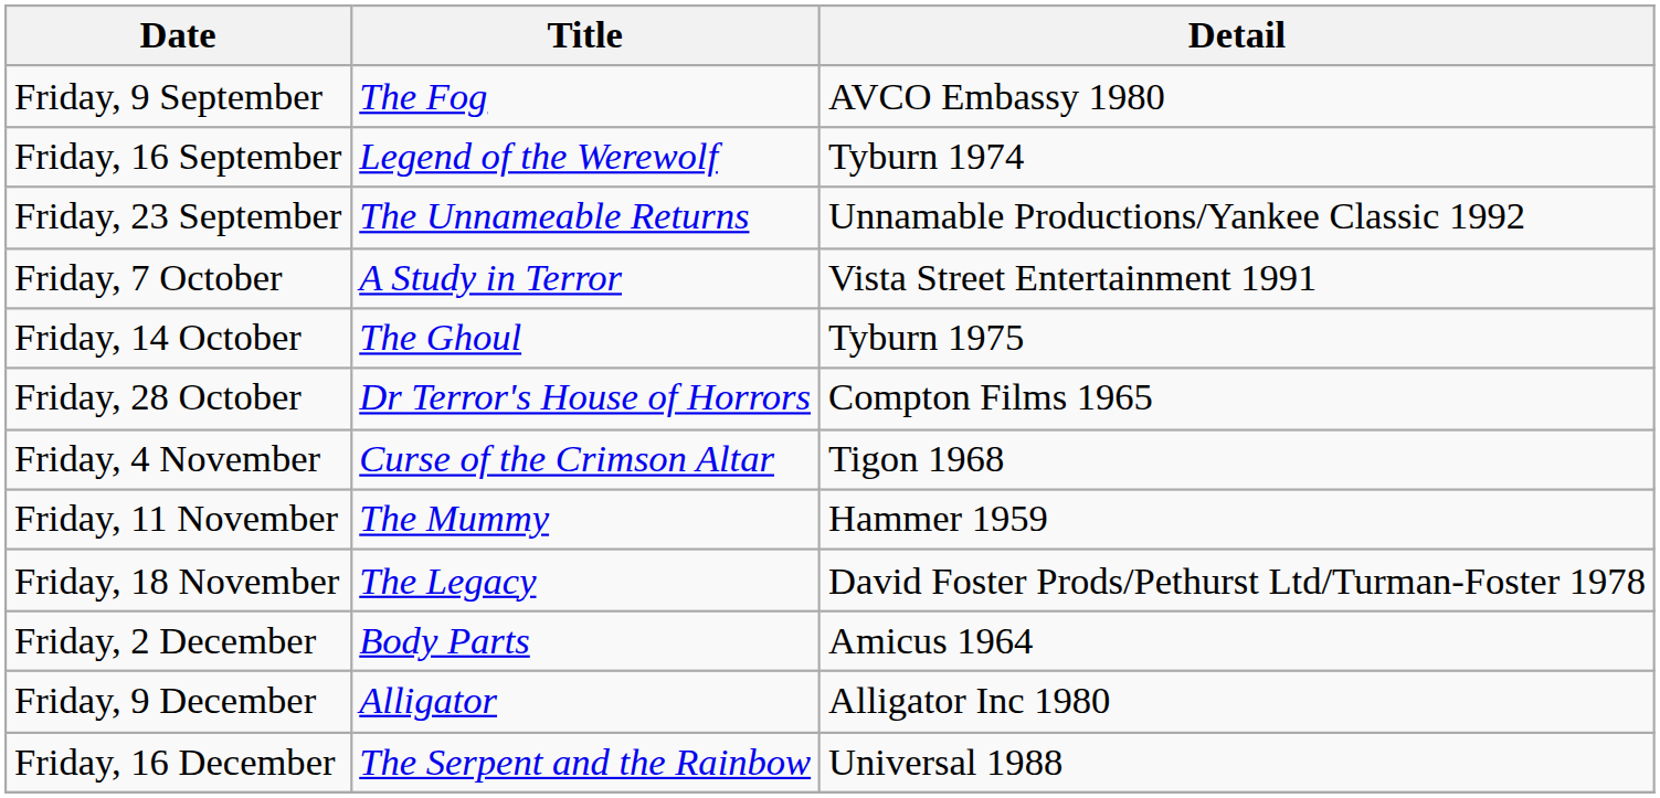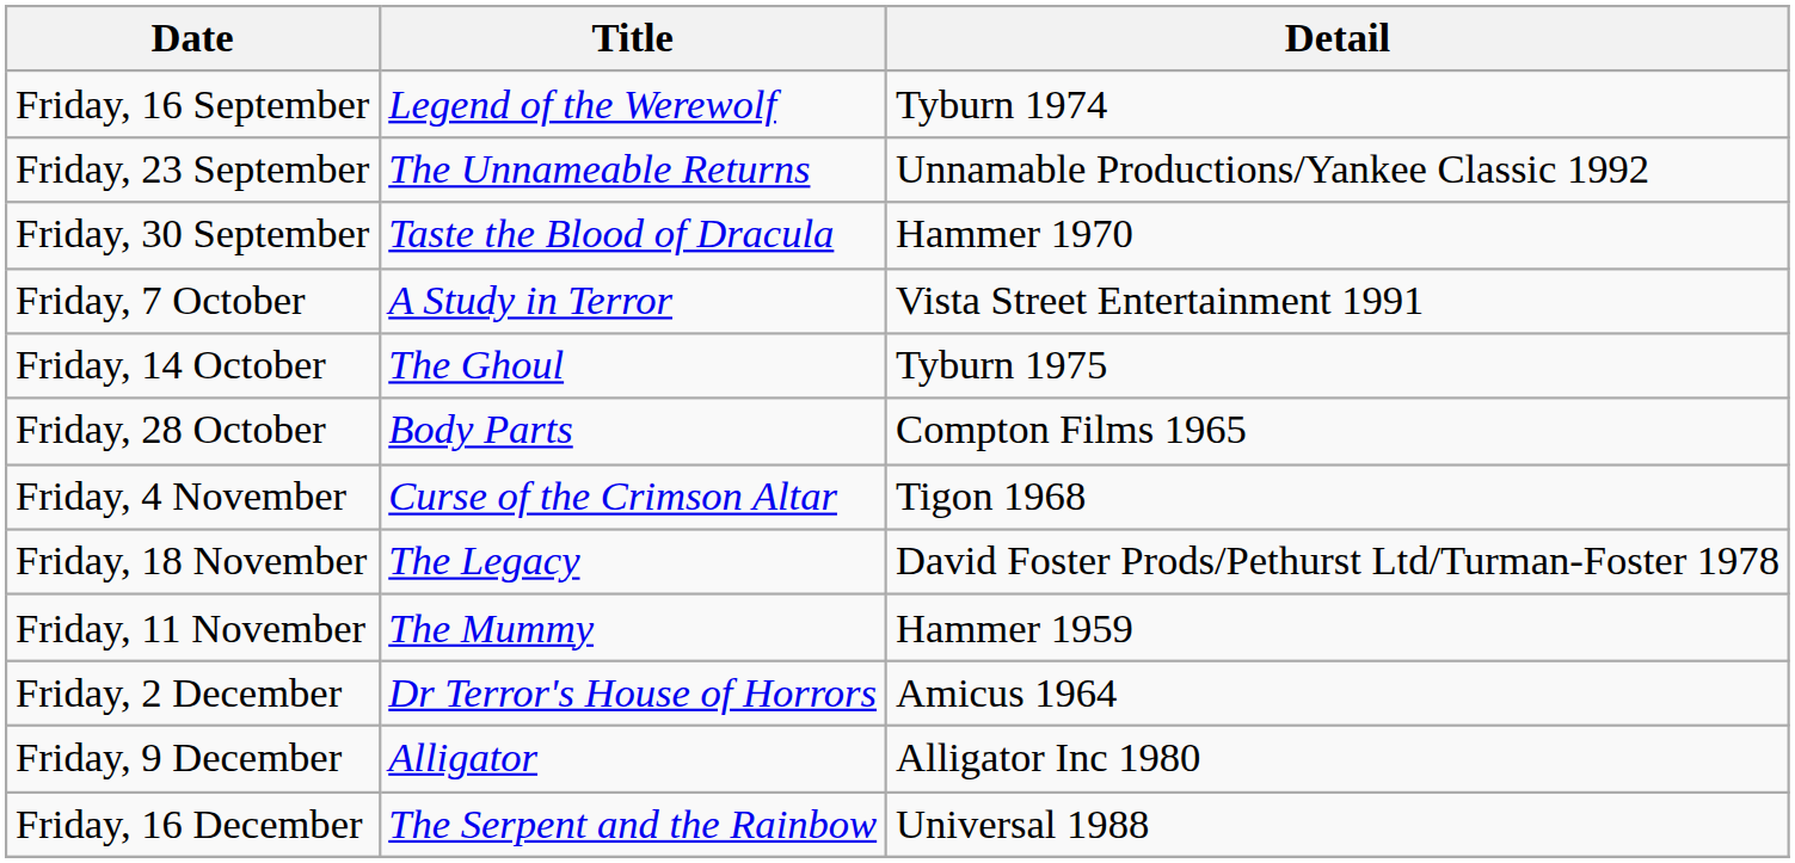 <table class="wikitable">
 <tr>
 <th>Date</th>
 <th>Title</th>
 <th>Detail</th>
-</tr>
-<tr>
-<td>Friday, 9 September</td>
-<td><em><a href='#'>The Fog</a></em></td>
-<td>AVCO Embassy 1980</td>
 </tr>
 <tr>
 <td>Friday, 16 September</td>
 <td><em><a href='#'>Legend of the Werewolf</a></em></td>
 <td>Tyburn 1974</td>
 </tr>
 <tr>
 <td>Friday, 23 September</td>
 <td><em><a href='#'>The Unnameable Returns</a></em></td>
 <td>Unnamable Productions/Yankee Classic 1992</td>
+</tr>
+<tr>
+<td>Friday, 30 September</td>
+<td><em><a href='#'>Taste the Blood of Dracula</a></em></td>
+<td>Hammer 1970</td>
 </tr>
 <tr>
 <td>Friday, 7 October</td>
 <td><em><a href='#'>A Study in Terror</a></em></td>
 <td>Vista Street Entertainment 1991</td>
 </tr>
 <tr>
 <td>Friday, 14 October</td>
 <td><em><a href='#'>The Ghoul</a></em></td>
 <td>Tyburn 1975</td>
 </tr>
 <tr>
 <td>Friday, 28 October</td>
-<td><em><a href='#'>Dr Terror's House of Horrors</a></em></td>
+<td><em><a href='#'>Body Parts</a></em></td>
 <td>Compton Films 1965</td>
 </tr>
 <tr>
 <td>Friday, 4 November</td>
 <td><em><a href='#'>Curse of the Crimson Altar</a></em></td>
 <td>Tigon 1968</td>
 </tr>
 <tr>
+<td>Friday, 18 November</td>
+<td><em><a href='#'>The Legacy</a></em></td>
+<td>David Foster Prods/Pethurst Ltd/Turman-Foster 1978</td>
+</tr>
+<tr>
 <td>Friday, 11 November</td>
 <td><em><a href='#'>The Mummy</a></em></td>
 <td>Hammer 1959</td>
 </tr>
 <tr>
-<td>Friday, 18 November</td>
-<td><em><a href='#'>The Legacy</a></em></td>
-<td>David Foster Prods/Pethurst Ltd/Turman-Foster 1978</td>
-</tr>
-<tr>
 <td>Friday, 2 December</td>
-<td><em><a href='#'>Body Parts</a></em></td>
+<td><em><a href='#'>Dr Terror's House of Horrors</a></em></td>
 <td>Amicus 1964</td>
 </tr>
 <tr>
 <td>Friday, 9 December</td>
 <td><em><a href='#'>Alligator</a></em></td>
 <td>Alligator Inc 1980</td>
 </tr>
 <tr>
 <td>Friday, 16 December</td>
 <td><em><a href='#'>The Serpent and the Rainbow</a></em></td>
 <td>Universal 1988</td>
 </tr>
 <tr>
 </tr>
 </table>
